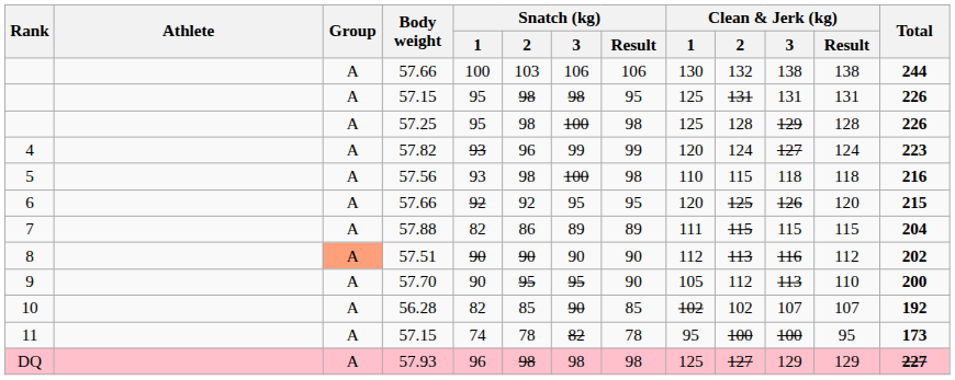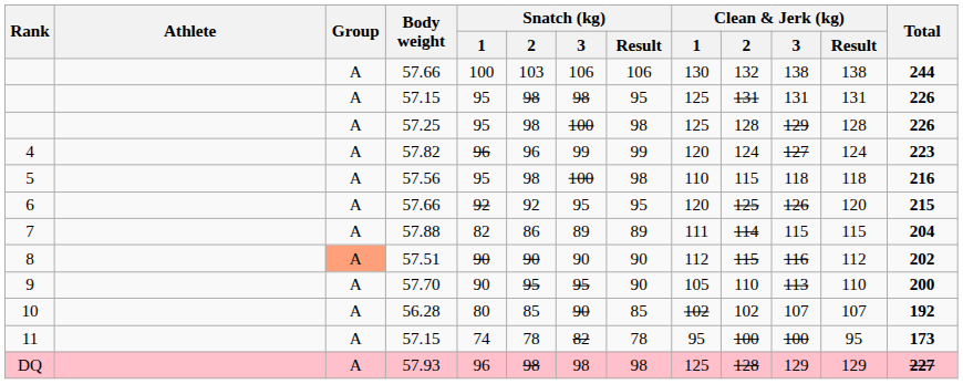 <table class = "wikitable" style="text-align:center;">
 <tr>
 <th rowspan=2 width=40>Rank</th>
 <th rowspan=2 width=250>Athlete</th>
 <th rowspan=2 width=50>Group</th>
 <th rowspan=2 width=60>Body weight</th>
 <th colspan=4>Snatch (kg)</th>
 <th colspan=4>Clean & Jerk (kg)</th>
 <th rowspan=2 width=60>Total</th>
 </tr>
 <tr>
 <th width=40>1</th>
 <th width=40>2</th>
 <th width=40>3</th>
 <th width=55>Result</th>
 <th width=40>1</th>
 <th width=40>2</th>
 <th width=40>3</th>
 <th width=55>Result</th>
 </tr>
 <tr>
 <td></td>
 <td align=left></td>
 <td>A</td>
 <td>57.66</td>
 <td>100</td>
 <td>103</td>
 <td>106</td>
 <td>106</td>
 <td>130</td>
 <td>132</td>
 <td>138</td>
 <td>138</td>
 <td><strong>244</strong></td>
 </tr>
 <tr>
 <td></td>
 <td align=left></td>
 <td>A</td>
 <td>57.15</td>
 <td>95</td>
 <td><s>98</s></td>
 <td><s>98</s></td>
 <td>95</td>
 <td>125</td>
 <td><s>131</s></td>
 <td>131</td>
 <td>131</td>
 <td><strong>226</strong></td>
 </tr>
 <tr>
 <td></td>
 <td align=left></td>
 <td>A</td>
 <td>57.25</td>
 <td>95</td>
 <td>98</td>
 <td><s>100</s></td>
 <td>98</td>
 <td>125</td>
 <td>128</td>
 <td><s>129</s></td>
 <td>128</td>
 <td><strong>226</strong></td>
 </tr>
 <tr>
 <td>4</td>
 <td align=left></td>
 <td>A</td>
 <td>57.82</td>
-<td><s>93</s></td>
+<td><s>96</s></td>
 <td>96</td>
 <td>99</td>
 <td>99</td>
 <td>120</td>
 <td>124</td>
 <td><s>127</s></td>
 <td>124</td>
 <td><strong>223</strong></td>
 </tr>
 <tr>
 <td>5</td>
 <td align=left></td>
 <td>A</td>
 <td>57.56</td>
-<td>93</td>
+<td>95</td>
 <td>98</td>
 <td><s>100</s></td>
 <td>98</td>
 <td>110</td>
 <td>115</td>
 <td>118</td>
 <td>118</td>
 <td><strong>216</strong></td>
 </tr>
 <tr>
 <td>6</td>
 <td align=left></td>
 <td>A</td>
 <td>57.66</td>
 <td><s>92</s></td>
 <td>92</td>
 <td>95</td>
 <td>95</td>
 <td>120</td>
 <td><s>125</s></td>
 <td><s>126</s></td>
 <td>120</td>
 <td><strong>215</strong></td>
 </tr>
 <tr>
 <td>7</td>
 <td align=left></td>
 <td>A</td>
 <td>57.88</td>
 <td>82</td>
 <td>86</td>
 <td>89</td>
 <td>89</td>
 <td>111</td>
-<td><s>115</s></td>
+<td><s>114</s></td>
 <td>115</td>
 <td>115</td>
 <td><strong>204</strong></td>
 </tr>
 <tr>
 <td>8</td>
 <td align=left></td>
 <td style="background: lightsalmon;">A</td>
 <td>57.51</td>
 <td><s>90</s></td>
 <td><s>90</s></td>
 <td>90</td>
 <td>90</td>
 <td>112</td>
-<td><s>113</s></td>
+<td><s>115</s></td>
 <td><s>116</s></td>
 <td>112</td>
 <td><strong>202</strong></td>
 </tr>
 <tr>
 <td>9</td>
 <td align=left></td>
 <td>A</td>
 <td>57.70</td>
 <td>90</td>
 <td><s>95</s></td>
 <td><s>95</s></td>
 <td>90</td>
 <td>105</td>
-<td>112</td>
+<td>110</td>
 <td><s>113</s></td>
 <td>110</td>
 <td><strong>200</strong></td>
 </tr>
 <tr>
 <td>10</td>
 <td align=left></td>
 <td>A</td>
 <td>56.28</td>
-<td>82</td>
+<td>80</td>
 <td>85</td>
 <td><s>90</s></td>
 <td>85</td>
 <td><s>102</s></td>
 <td>102</td>
 <td>107</td>
 <td>107</td>
 <td><strong>192</strong></td>
 </tr>
 <tr>
 <td>11</td>
 <td align=left></td>
 <td>A</td>
 <td>57.15</td>
 <td>74</td>
 <td>78</td>
 <td><s>82</s></td>
 <td>78</td>
 <td>95</td>
 <td><s>100</s></td>
 <td><s>100</s></td>
 <td>95</td>
 <td><strong>173</strong></td>
 </tr>
 <tr bgcolor=pink>
 <td>DQ</td>
 <td align=left></td>
 <td>A</td>
 <td>57.93</td>
 <td>96</td>
 <td><s>98</s></td>
 <td>98</td>
 <td>98</td>
 <td>125</td>
-<td><s>127</s></td>
+<td><s>128</s></td>
 <td>129</td>
 <td>129</td>
 <td><s><strong>227</strong></s></td>
 </tr>
 </table>
